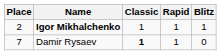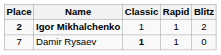 <table class="wikitable">
 <tr>
 <th>Place</th>
 <th>Name</th>
 <th>Classic</th>
 <th>Rapid</th>
 <th>Blitz</th>
 </tr>
 <tr align="center">
-<td>2</td>
+<td><strong>2</strong></td>
 <td align="left"><strong> Igor Mikhalchenko</strong></td>
 <td>1</td>
 <td>1</td>
-<td>1</td>
+<td>2</td>
 </tr>
 <tr align="center">
 <td>7</td>
 <td align="left"> Damir Rysaev</td>
 <td><strong>1</strong></td>
 <td>1</td>
 <td>0</td>
 </tr>
 </table>
